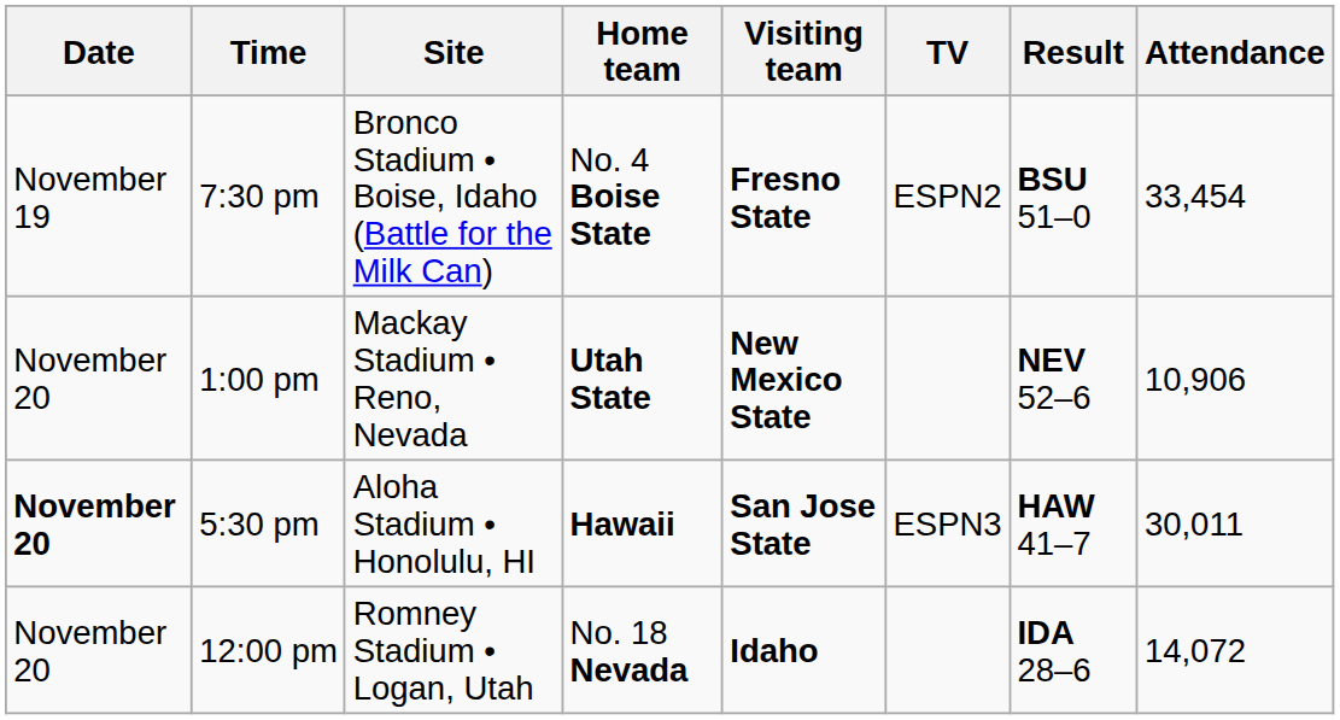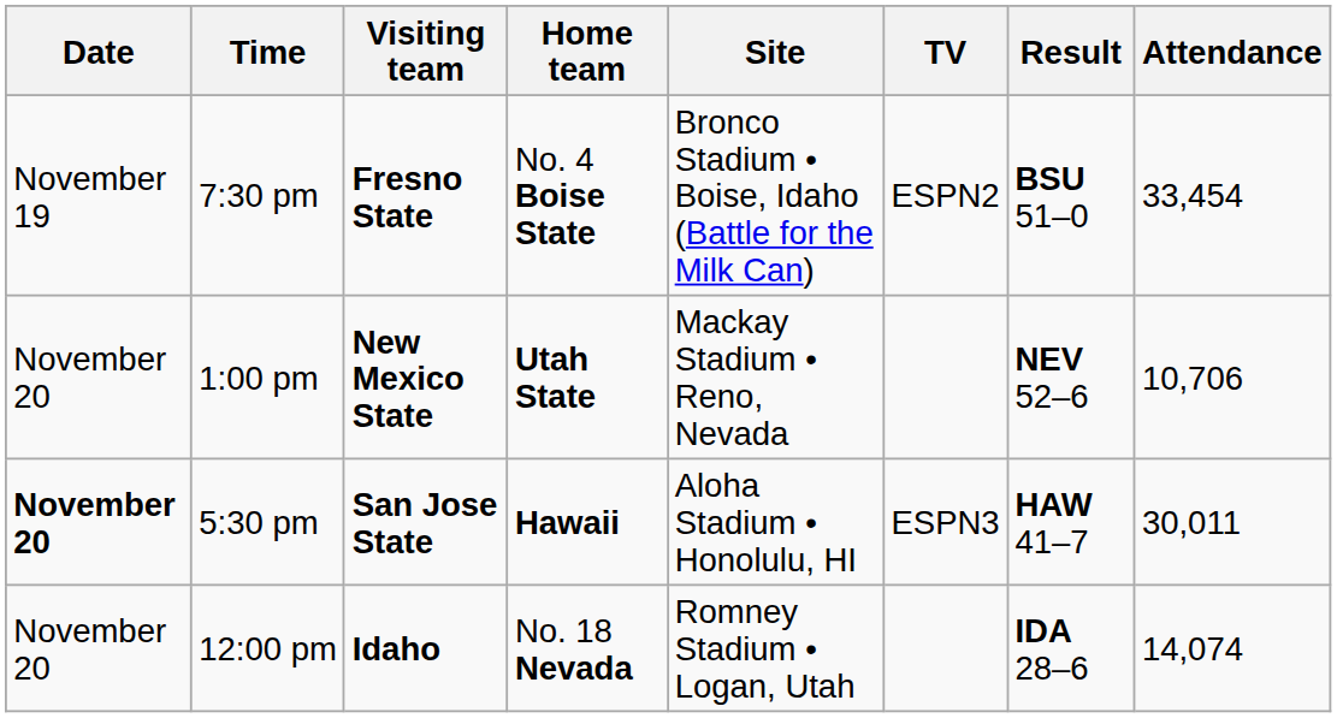 <table class="wikitable" style="font-size:95%;">
 <tr>
 <th>Date</th>
 <th>Time</th>
+<th>Visiting team</th>
+<th>Home team</th>
 <th>Site</th>
-<th>Home team</th>
-<th>Visiting team</th>
 <th>TV</th>
 <th>Result</th>
 <th>Attendance</th>
 </tr>
 <tr bgcolor=>
 <td>November 19</td>
 <td>7:30 pm</td>
+<td><strong>Fresno State</strong></td>
+<td>No. 4 <strong>Boise State</strong></td>
 <td>Bronco Stadium • Boise, Idaho<br> (<a href='#'>Battle for the Milk Can</a>)</td>
-<td>No. 4 <strong>Boise State</strong></td>
-<td><strong>Fresno State</strong></td>
 <td>ESPN2</td>
 <td><strong>BSU</strong> 51–0</td>
 <td>33,454</td>
 </tr>
 <tr bgcolor=>
 <td>November 20</td>
 <td>1:00 pm</td>
+<td><strong>New Mexico State</strong></td>
+<td><strong>Utah State</strong></td>
 <td>Mackay Stadium • Reno, Nevada</td>
-<td><strong>Utah State</strong></td>
-<td><strong>New Mexico State</strong></td>
 <td></td>
 <td><strong>NEV</strong> 52–6</td>
-<td>10,906</td>
+<td>10,706</td>
 </tr>
 <tr bgcolor=>
 <td><strong>November 20</strong></td>
 <td>5:30 pm</td>
+<td><strong>San Jose State</strong></td>
+<td><strong>Hawaii</strong></td>
 <td>Aloha Stadium • Honolulu, HI</td>
-<td><strong>Hawaii</strong></td>
-<td><strong>San Jose State</strong></td>
 <td>ESPN3</td>
 <td><strong>HAW</strong> 41–7</td>
 <td>30,011</td>
 </tr>
 <tr bgcolor=>
 <td>November 20</td>
 <td>12:00 pm</td>
+<td><strong>Idaho</strong></td>
+<td>No. 18 <strong>Nevada</strong></td>
 <td>Romney Stadium • Logan, Utah</td>
-<td>No. 18 <strong>Nevada</strong></td>
-<td><strong>Idaho</strong></td>
 <td></td>
 <td><strong>IDA</strong> 28–6</td>
-<td>14,072</td>
+<td>14,074</td>
 </tr>
 </table>
